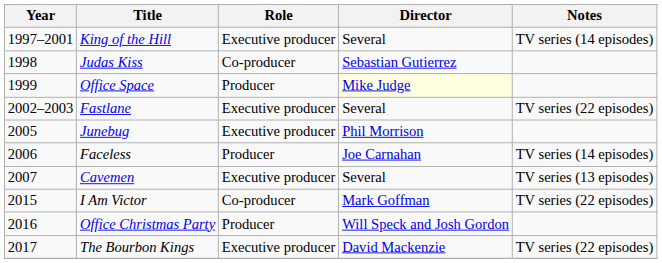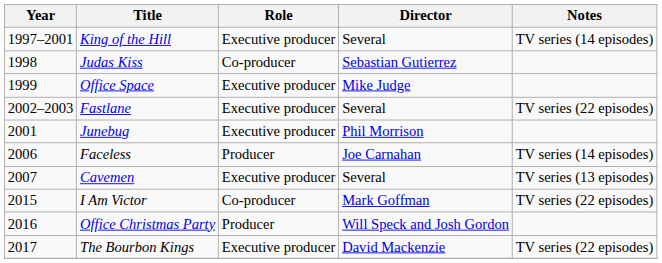 <table class="wikitable sortable">
 <tr>
 <th>Year</th>
 <th>Title</th>
 <th>Role</th>
 <th>Director</th>
 <th>Notes</th>
 </tr>
 <tr>
 <td>1997–2001</td>
 <td><em><a href='#'>King of the Hill</a></em></td>
 <td>Executive producer</td>
 <td>Several</td>
 <td>TV series (14 episodes)</td>
 </tr>
 <tr>
 <td>1998</td>
 <td><em><a href='#'>Judas Kiss</a></em></td>
 <td>Co-producer</td>
 <td><a href='#'>Sebastian Gutierrez</a></td>
 <td></td>
 </tr>
 <tr>
 <td>1999</td>
 <td><em><a href='#'>Office Space</a></em></td>
-<td>Producer</td>
-<td style="background: lightyellow;"><a href='#'>Mike Judge</a></td>
+<td>Executive producer</td>
+<td><a href='#'>Mike Judge</a></td>
 <td></td>
 </tr>
 <tr>
 <td>2002–2003</td>
 <td><em><a href='#'>Fastlane</a></em></td>
 <td>Executive producer</td>
 <td>Several</td>
 <td>TV series (22 episodes)</td>
 </tr>
 <tr>
-<td>2005</td>
+<td>2001</td>
 <td><em><a href='#'>Junebug</a></em></td>
 <td>Executive producer</td>
 <td><a href='#'>Phil Morrison</a></td>
 <td></td>
 </tr>
 <tr>
 <td>2006</td>
 <td><em>Faceless</em></td>
 <td>Producer</td>
 <td><a href='#'>Joe Carnahan</a></td>
 <td>TV series (14 episodes)</td>
 </tr>
 <tr>
 <td>2007</td>
 <td><em><a href='#'>Cavemen</a></em></td>
 <td>Executive producer</td>
 <td>Several</td>
 <td>TV series (13 episodes)</td>
 </tr>
 <tr>
 <td>2015</td>
 <td><em>I Am Victor</em></td>
 <td>Co-producer</td>
 <td><a href='#'>Mark Goffman</a></td>
 <td>TV series (22 episodes)</td>
 </tr>
 <tr>
 <td>2016</td>
 <td><em><a href='#'>Office Christmas Party</a></em></td>
 <td>Producer</td>
 <td><a href='#'>Will Speck and Josh Gordon</a></td>
 <td></td>
 </tr>
 <tr>
 <td>2017</td>
 <td><em>The Bourbon Kings</em></td>
 <td>Executive producer</td>
 <td><a href='#'>David Mackenzie</a></td>
 <td>TV series (22 episodes)</td>
 </tr>
 <tr>
 </tr>
 </table>
